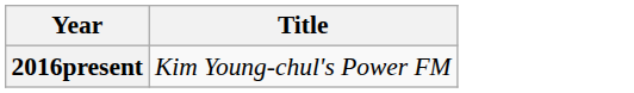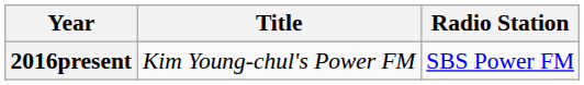 <table class="wikitable">
 <tr>
 <th>Year</th>
 <th>Title</th>
+<th>Radio Station</th>
 </tr>
 <tr>
 <th>2016present</th>
 <td><em>Kim Young-chul's Power FM</em></td>
+<td><a href='#'>SBS Power FM</a></td>
 </tr>
 </table>
